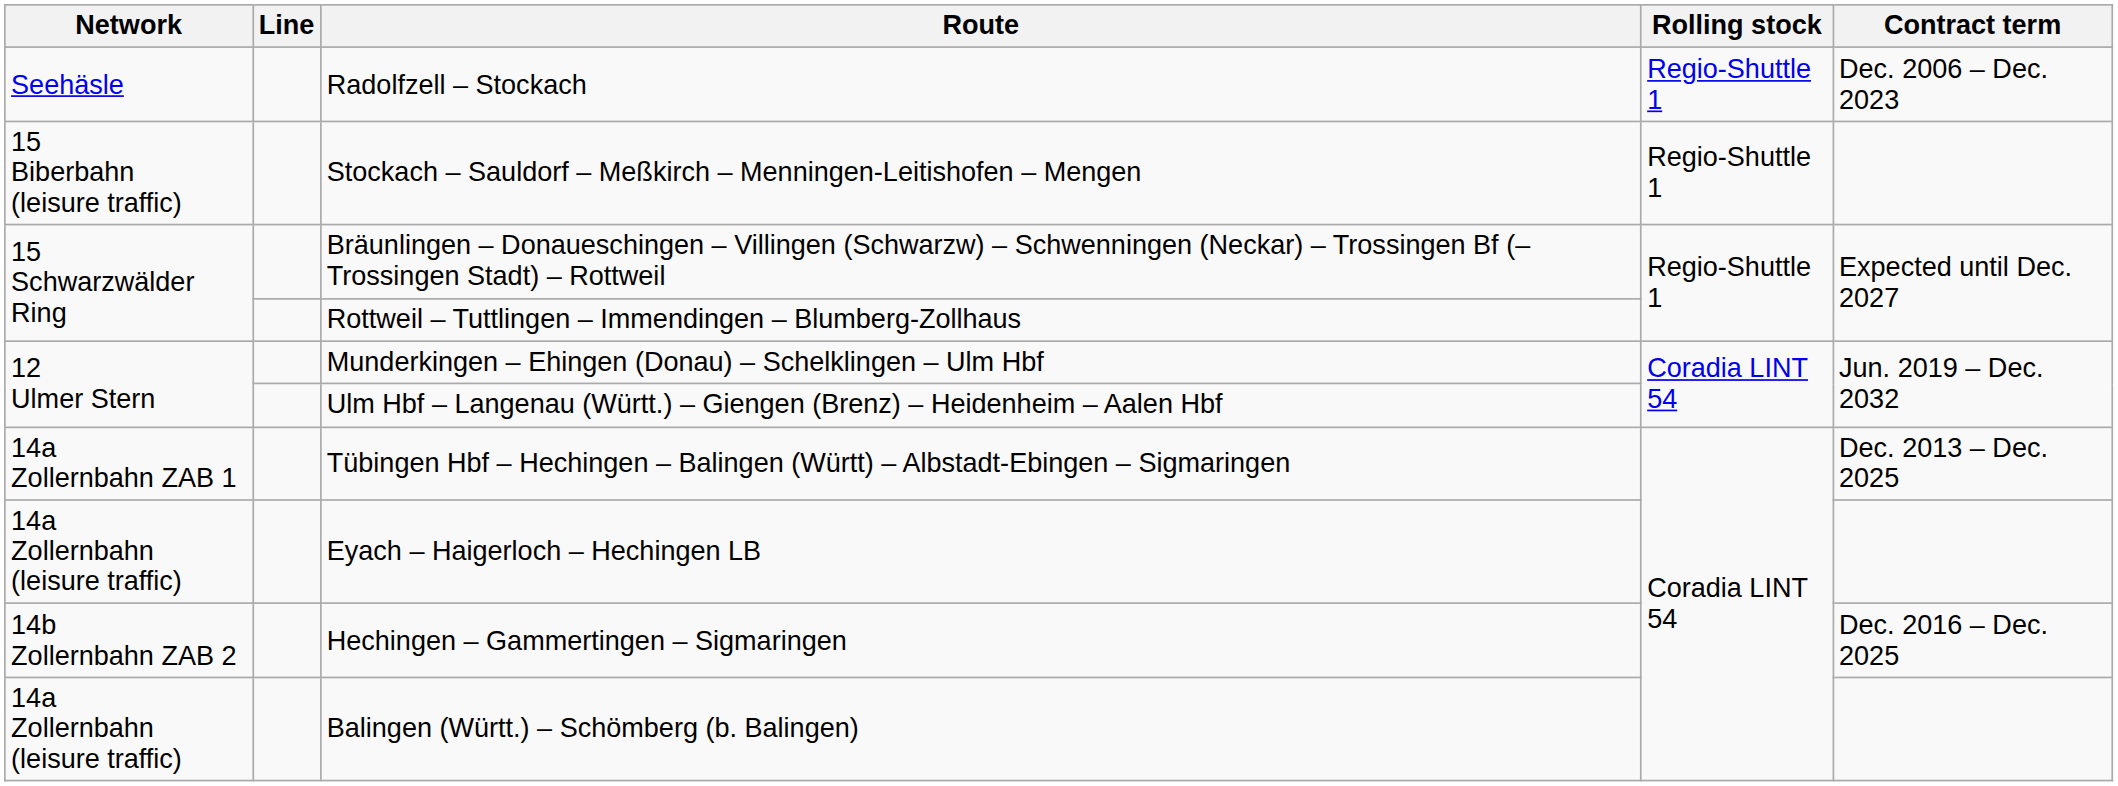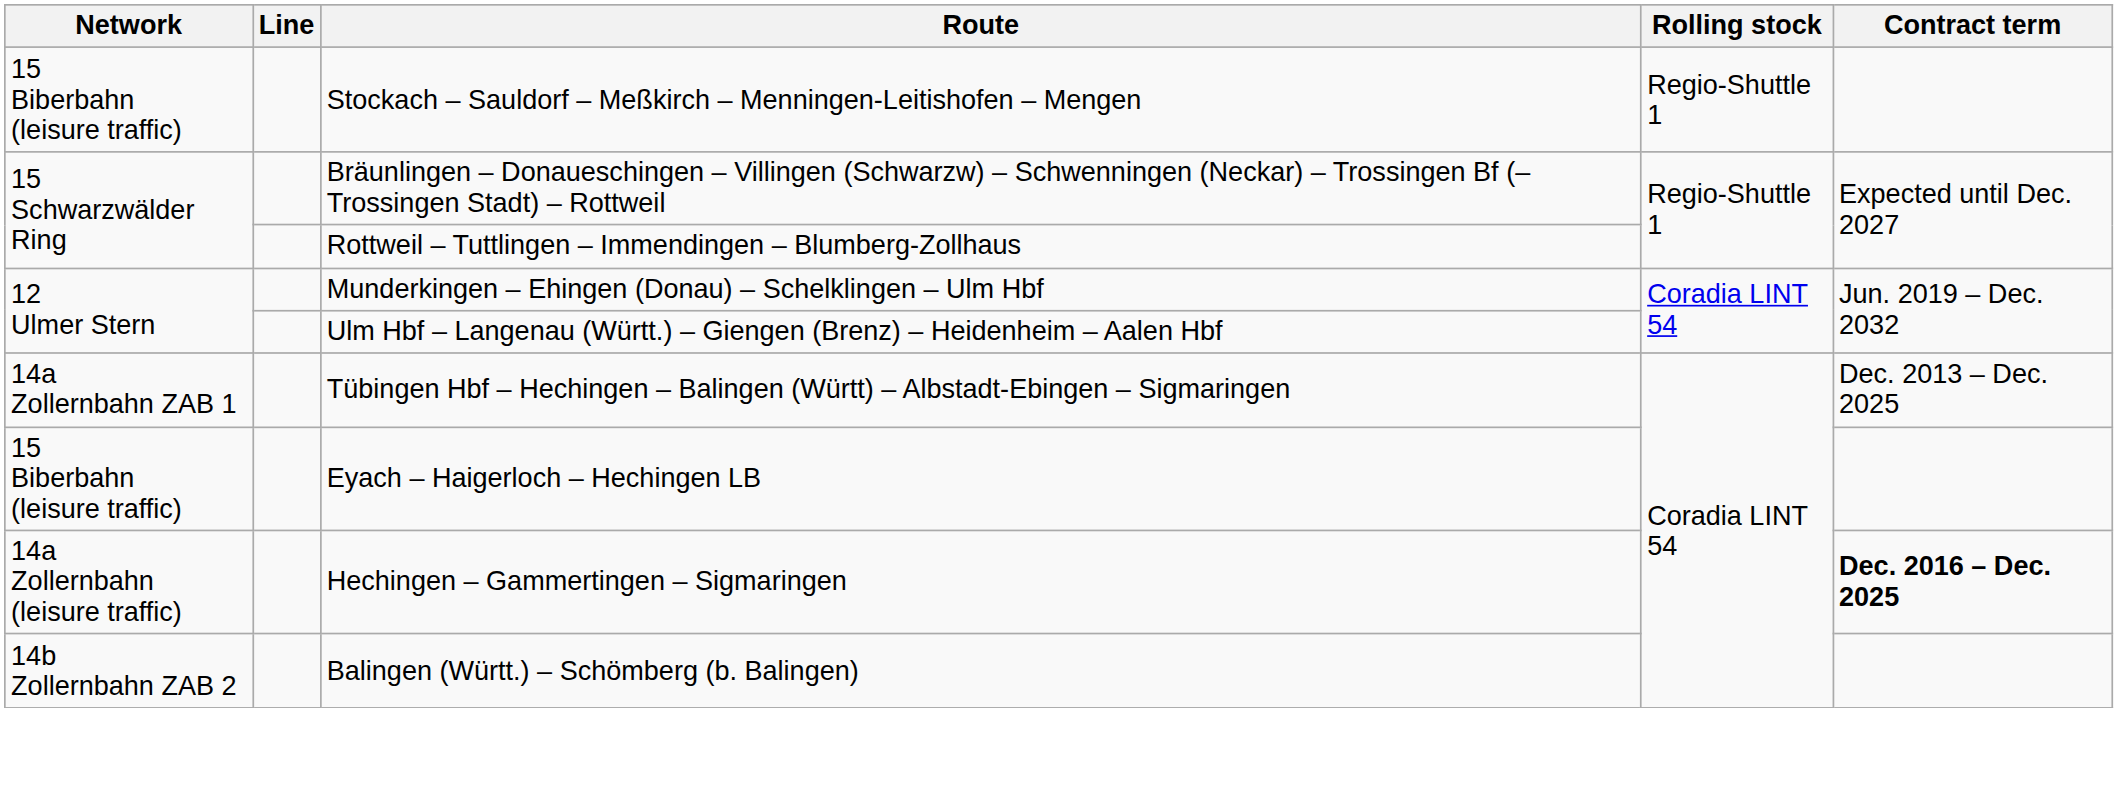 <table class="wikitable sortable">
 <tr>
 <th>Network</th>
 <th>Line</th>
 <th>Route</th>
 <th>Rolling stock</th>
 <th>Contract term</th>
-</tr>
-<tr>
-<td><a href='#'>Seehäsle</a></td>
-<td></td>
-<td>Radolfzell – Stockach</td>
-<td><a href='#'>Regio-Shuttle 1</a></td>
-<td>Dec. 2006 – Dec. 2023</td>
 </tr>
 <tr>
 <td>15<br>Biberbahn<br>(leisure traffic)</td>
 <td></td>
 <td>Stockach – Sauldorf – Meßkirch – Menningen-Leitishofen – Mengen</td>
 <td>Regio-Shuttle 1</td>
 <td></td>
 </tr>
 <tr>
 <td rowspan="2">15<br>Schwarzwälder Ring</td>
 <td></td>
 <td>Bräunlingen – Donaueschingen – Villingen (Schwarzw) – Schwenningen (Neckar) – Trossingen Bf (– Trossingen Stadt) – Rottweil</td>
 <td rowspan="2">Regio-Shuttle 1</td>
 <td rowspan="2">Expected until Dec. 2027</td>
 </tr>
 <tr>
 <td></td>
 <td>Rottweil – Tuttlingen – Immendingen – Blumberg-Zollhaus</td>
 </tr>
 <tr>
 <td rowspan="2">12<br>Ulmer Stern</td>
 <td></td>
 <td>Munderkingen – Ehingen (Donau) – Schelklingen – Ulm Hbf</td>
 <td rowspan="2"><a href='#'>Coradia LINT 54</a></td>
 <td rowspan="2">Jun. 2019 – Dec. 2032</td>
 </tr>
 <tr>
 <td></td>
 <td>Ulm Hbf – Langenau (Württ.) – Giengen (Brenz) – Heidenheim – Aalen Hbf</td>
 </tr>
 <tr>
 <td>14a<br>Zollernbahn ZAB 1</td>
 <td></td>
 <td>Tübingen Hbf – Hechingen – Balingen (Württ) – Albstadt-Ebingen – Sigmaringen</td>
 <td rowspan="4">Coradia LINT 54</td>
 <td>Dec. 2013 – Dec. 2025</td>
 </tr>
 <tr>
-<td>14a<br>Zollernbahn<br>(leisure traffic)</td>
+<td>15<br>Biberbahn<br>(leisure traffic)</td>
 <td></td>
 <td>Eyach – Haigerloch – Hechingen LB</td>
 <td></td>
 </tr>
 <tr>
-<td>14b<br>Zollernbahn ZAB 2</td>
+<td>14a<br>Zollernbahn<br>(leisure traffic)</td>
 <td></td>
 <td>Hechingen – Gammertingen – Sigmaringen</td>
-<td>Dec. 2016 – Dec. 2025</td>
+<td><strong>Dec. 2016 – Dec. 2025</strong></td>
 </tr>
 <tr>
-<td>14a<br>Zollernbahn<br>(leisure traffic)</td>
+<td>14b<br>Zollernbahn ZAB 2</td>
 <td></td>
 <td>Balingen (Württ.) – Schömberg (b. Balingen)</td>
 <td></td>
 </tr>
 </table>
